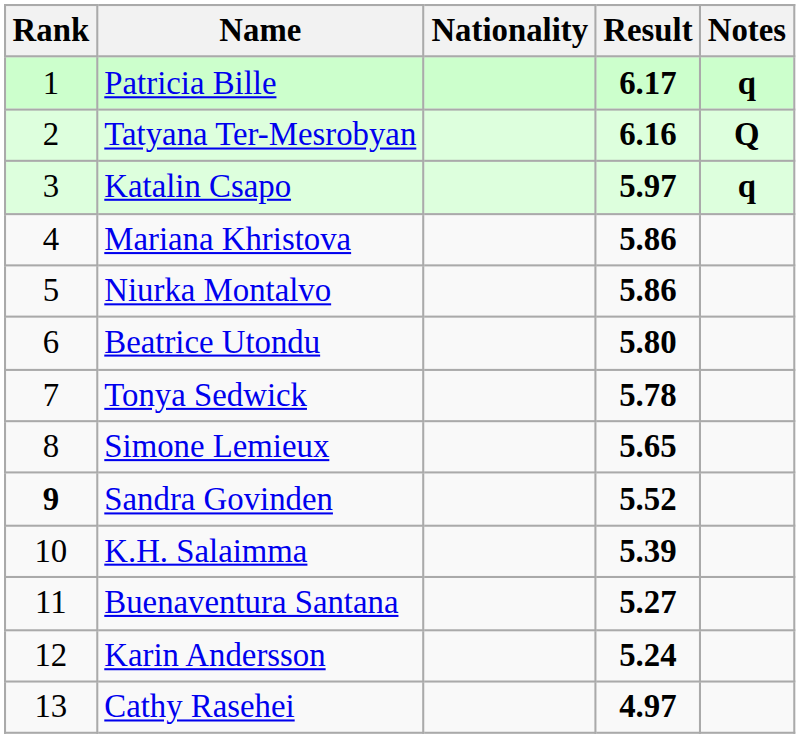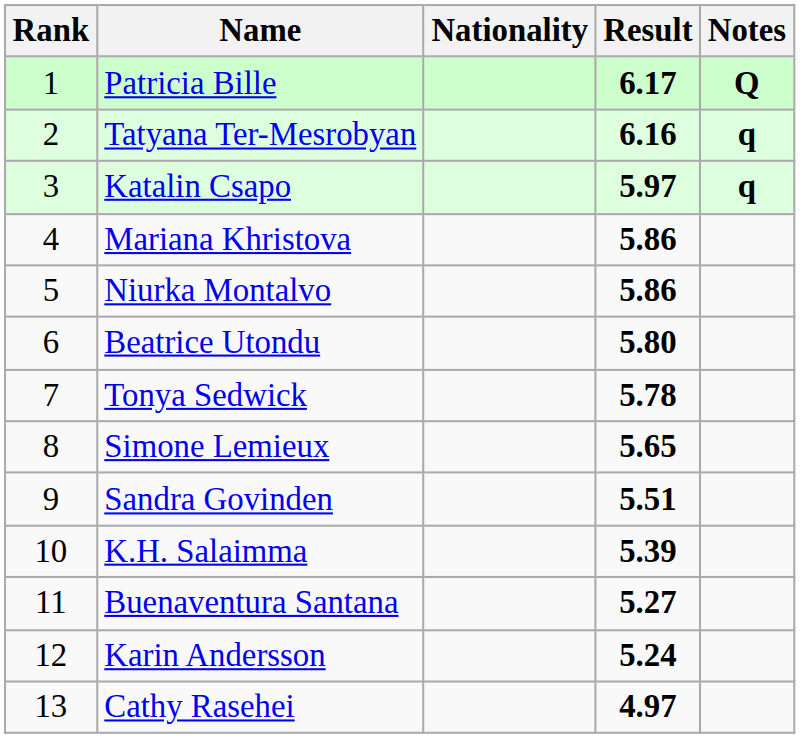 <table class="wikitable sortable" style="text-align:center">
 <tr>
 <th>Rank</th>
 <th>Name</th>
 <th>Nationality</th>
 <th>Result</th>
 <th>Notes</th>
 </tr>
 <tr bgcolor=ccffcc>
 <td>1</td>
 <td align=left><a href='#'>Patricia Bille</a></td>
 <td align=left></td>
 <td><strong>6.17</strong></td>
-<td><strong>q</strong></td>
+<td><strong>Q</strong></td>
 </tr>
 <tr bgcolor=ddffdd>
 <td>2</td>
 <td align=left><a href='#'>Tatyana Ter-Mesrobyan</a></td>
 <td align=left></td>
 <td><strong>6.16</strong></td>
-<td><strong>Q</strong></td>
+<td><strong>q</strong></td>
 </tr>
 <tr bgcolor=ddffdd>
 <td>3</td>
 <td align=left><a href='#'>Katalin Csapo</a></td>
 <td align=left></td>
 <td><strong>5.97</strong></td>
 <td><strong>q</strong></td>
 </tr>
 <tr>
 <td>4</td>
 <td align=left><a href='#'>Mariana Khristova</a></td>
 <td align=left></td>
 <td><strong>5.86</strong></td>
 <td></td>
 </tr>
 <tr>
 <td>5</td>
 <td align=left><a href='#'>Niurka Montalvo</a></td>
 <td align=left></td>
 <td><strong>5.86</strong></td>
 <td></td>
 </tr>
 <tr>
 <td>6</td>
 <td align=left><a href='#'>Beatrice Utondu</a></td>
 <td align=left></td>
 <td><strong>5.80</strong></td>
 <td></td>
 </tr>
 <tr>
 <td>7</td>
 <td align=left><a href='#'>Tonya Sedwick</a></td>
 <td align=left></td>
 <td><strong>5.78</strong></td>
 <td></td>
 </tr>
 <tr>
 <td>8</td>
 <td align=left><a href='#'>Simone Lemieux</a></td>
 <td align=left></td>
 <td><strong>5.65</strong></td>
 <td></td>
 </tr>
 <tr>
-<td><strong>9</strong></td>
+<td>9</td>
 <td align=left><a href='#'>Sandra Govinden</a></td>
 <td align=left></td>
-<td><strong>5.52</strong></td>
+<td><strong>5.51</strong></td>
 <td></td>
 </tr>
 <tr>
 <td>10</td>
 <td align=left><a href='#'>K.H. Salaimma</a></td>
 <td align=left></td>
 <td><strong>5.39</strong></td>
 <td></td>
 </tr>
 <tr>
 <td>11</td>
 <td align=left><a href='#'>Buenaventura Santana</a></td>
 <td align=left></td>
 <td><strong>5.27</strong></td>
 <td></td>
 </tr>
 <tr>
 <td>12</td>
 <td align=left><a href='#'>Karin Andersson</a></td>
 <td align=left></td>
 <td><strong>5.24</strong></td>
 <td></td>
 </tr>
 <tr>
 <td>13</td>
 <td align=left><a href='#'>Cathy Rasehei</a></td>
 <td align=left></td>
 <td><strong>4.97</strong></td>
 <td></td>
 </tr>
 </table>
